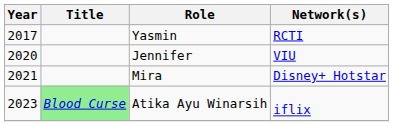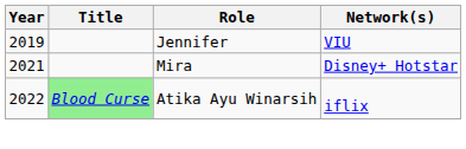 <table class="wikitable sortable">
 <tr>
 <th>Year</th>
 <th>Title</th>
 <th>Role</th>
 <th>Network(s)</th>
 </tr>
 <tr>
-<td>2017</td>
-<td><em></em></td>
-<td>Yasmin</td>
-<td><a href='#'>RCTI</a></td>
-</tr>
-<tr>
-<td>2020</td>
+<td>2019</td>
 <td><em></em></td>
 <td>Jennifer</td>
 <td><a href='#'>VIU</a></td>
 </tr>
 <tr>
 <td>2021</td>
 <td><em></em></td>
 <td>Mira</td>
 <td><a href='#'>Disney+ Hotstar</a></td>
 </tr>
 <tr>
-<td>2023</td>
+<td>2022</td>
 <td style="background: lightgreen;"><em><a href='#'>Blood Curse</a></em></td>
 <td>Atika Ayu Winarsih</td>
 <td><br><a href='#'>iflix</a></td>
 </tr>
 <tr>
 </tr>
 </table>
